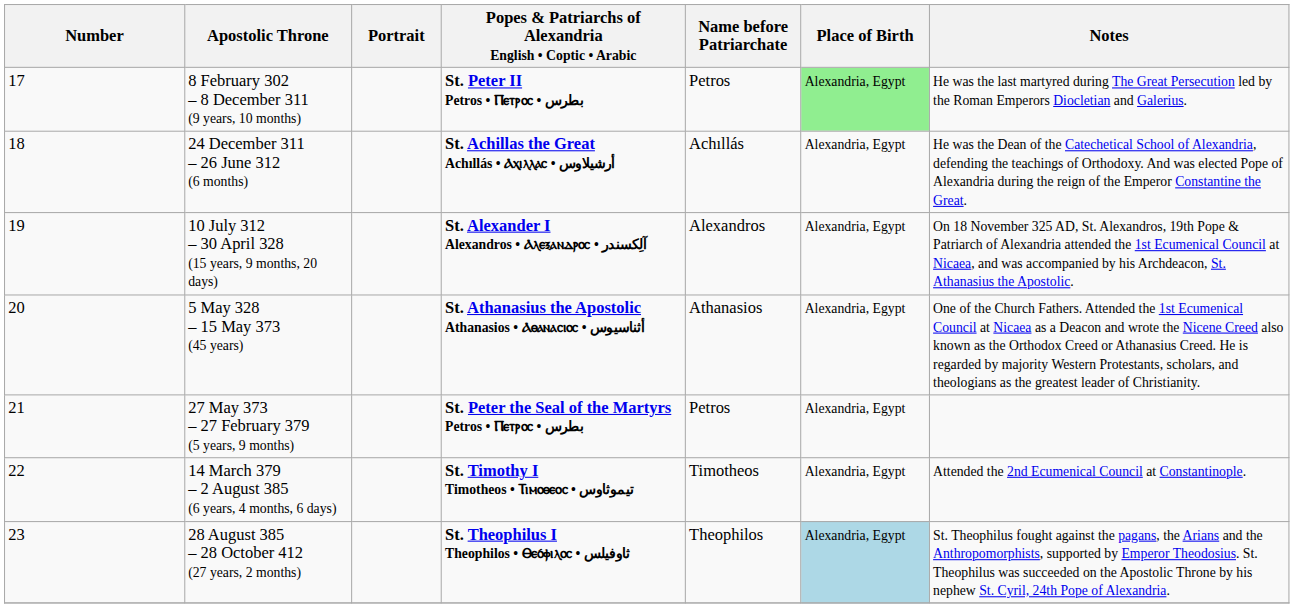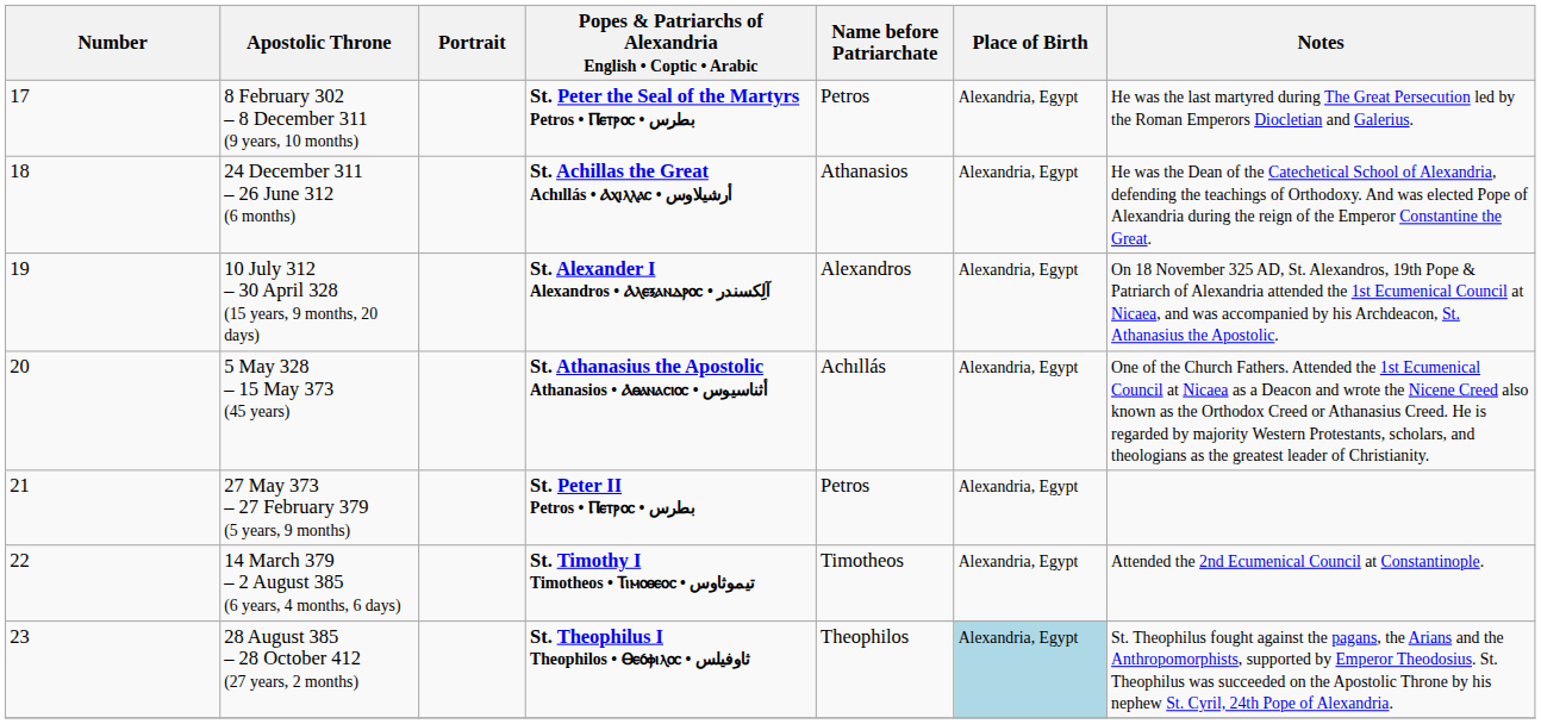 <table class="wikitable">
 <tr>
 <th>Number</th>
 <th style="width:13%;">Apostolic Throne</th>
 <th style="width:7%;">Portrait</th>
 <th style="width:19%;">Popes & Patriarchs of Alexandria<br><small>English • Coptic • Arabic</small></th>
 <th style="width:9%;">Name before Patriarchate</th>
 <th style="width:10%;">Place of Birth</th>
 <th style="width:28%;">Notes</th>
 </tr>
 <tr valign="top">
 <td>17</td>
 <td>8 February 302<br>– 8 December 311<br><small>(9 years, 10 months)</small></td>
 <td></td>
-<td><strong>St. <a href='#'>Peter II</a></strong><br><small><strong>Petros • Ⲡⲉⲧⲣⲟⲥ • بطرس</strong><br></small></td>
+<td><strong>St. <a href='#'>Peter the Seal of the Martyrs</a></strong><br><small><strong>Petros • Ⲡⲉⲧⲣⲟⲥ • بطرس</strong><br></small></td>
 <td>Petros</td>
-<td style="background: lightgreen;"><small>Alexandria, Egypt</small></td>
+<td><small>Alexandria, Egypt</small></td>
 <td><small>He was the last martyred during <a href='#'>The Great Persecution</a> led by the Roman Emperors <a href='#'>Diocletian</a> and <a href='#'>Galerius</a>.</small></td>
 </tr>
 <tr valign="top">
 <td>18</td>
 <td>24 December 311<br>– 26 June 312<br><small>(6 months)</small></td>
 <td></td>
 <td><strong>St. <a href='#'>Achillas the Great</a></strong><br><small><strong>Achıllás • Ⲁⲭⲓⲗⲗⲁⲥ • أرشيلاوس</strong></small></td>
-<td>Achıllás</td>
+<td>Athanasios</td>
 <td><small>Alexandria, Egypt</small></td>
 <td><small>He was the Dean of the <a href='#'>Catechetical School of Alexandria</a>, defending the teachings of Orthodoxy. And was elected Pope of Alexandria during the reign of the Emperor <a href='#'>Constantine the Great</a>. </small></td>
 </tr>
 <tr valign="top">
 <td>19</td>
 <td>10 July 312<br>– 30 April 328<br><small>(15 years, 9 months, 20 days)</small></td>
 <td></td>
 <td><strong>St. <a href='#'>Alexander I</a></strong><br><small><strong>Alexandros • Ⲁⲗⲉⲝⲁⲛⲇⲣⲟⲥ • آلِكسندر</strong></small></td>
 <td>Alexandros</td>
 <td><small>Alexandria, Egypt</small></td>
 <td><small>On 18 November 325 AD, St. Alexandros, 19th Pope & Patriarch of Alexandria attended the <a href='#'>1st Ecumenical Council</a> at <a href='#'>Nicaea</a>, and was accompanied by his Archdeacon, <a href='#'>St. Athanasius the Apostolic</a>.</small></td>
 </tr>
 <tr valign="top">
 <td>20</td>
 <td>5 May 328<br>– 15 May 373<br><small>(45 years)</small></td>
 <td></td>
 <td><strong>St. <a href='#'>Athanasius the Apostolic</a></strong><br><small><strong>Athanasios • Ⲁⲑⲁⲛⲁⲥⲓⲟⲥ • أثناسيوس</strong><br></small></td>
-<td>Athanasios</td>
+<td>Achıllás</td>
 <td><small>Alexandria, Egypt</small></td>
 <td><small>One of the Church Fathers. Attended the <a href='#'>1st Ecumenical Council</a> at <a href='#'>Nicaea</a> as a Deacon and wrote the <a href='#'>Nicene Creed</a> also known as the Orthodox Creed or Athanasius Creed. He is regarded by majority Western Protestants, scholars, and theologians as the greatest leader of Christianity. </small></td>
 </tr>
 <tr valign="top">
 <td>21</td>
 <td>27 May 373<br>– 27 February 379<br><small>(5 years, 9 months)</small></td>
 <td></td>
-<td><strong>St. <a href='#'>Peter the Seal of the Martyrs</a></strong><br><small><strong>Petros • Ⲡⲉⲧⲣⲟⲥ • بطرس</strong><br></small></td>
+<td><strong>St. <a href='#'>Peter II</a></strong><br><small><strong>Petros • Ⲡⲉⲧⲣⲟⲥ • بطرس</strong><br></small></td>
 <td>Petros</td>
 <td><small>Alexandria, Egypt</small></td>
 <td></td>
 </tr>
 <tr valign="top">
 <td>22</td>
 <td>14 March 379<br>– 2 August 385<br><small>(6 years, 4 months, 6 days)</small></td>
 <td></td>
 <td><strong>St. <a href='#'>Timothy I</a></strong><br><small><strong>Timotheos • Ⲧⲓⲙⲟⲑⲉⲟⲥ • تيموثاوس</strong></small></td>
 <td>Timotheos</td>
 <td><small>Alexandria, Egypt</small></td>
 <td><small>Attended the <a href='#'>2nd Ecumenical Council</a> at <a href='#'>Constantinople</a>.</small></td>
 </tr>
 <tr valign="top">
 <td>23</td>
 <td>28 August 385<br>– 28 October 412<br><small>(27 years, 2 months)</small></td>
 <td></td>
 <td><strong>St. <a href='#'>Theophilus I</a></strong><br><small><strong>Theophilos • Ⲑⲉⲟ́ⲫⲓⲗⲟⲥ • ثاوفيلس</strong></small></td>
 <td>Theophilos</td>
 <td style="background: lightblue;"><small>Alexandria, Egypt</small></td>
 <td><small> St. Theophilus fought against the <a href='#'>pagans</a>, the <a href='#'>Arians</a> and the <a href='#'>Anthropomorphists</a>, supported by <a href='#'>Emperor Theodosius</a>. St. Theophilus was succeeded on the Apostolic Throne by his nephew <a href='#'>St. Cyril, 24th Pope of Alexandria</a>.</small></td>
 </tr>
 <tr valign="top">
 </tr>
 </table>
